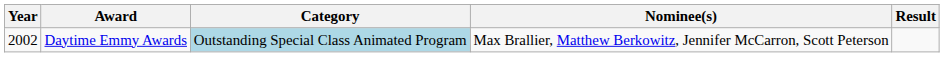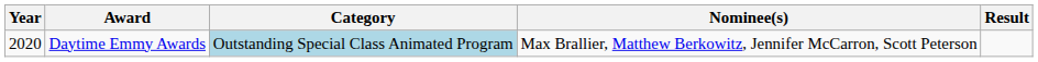 <table class="wikitable sortable">
 <tr>
 <th>Year</th>
 <th>Award</th>
 <th>Category</th>
 <th>Nominee(s)</th>
 <th>Result</th>
 </tr>
 <tr>
-<td>2002</td>
+<td>2020</td>
 <td><a href='#'>Daytime Emmy Awards</a></td>
 <td style="background: lightblue;">Outstanding Special Class Animated Program</td>
 <td>Max Brallier, <a href='#'>Matthew Berkowitz</a>, Jennifer McCarron, Scott Peterson</td>
 <td></td>
 </tr>
 </table>
